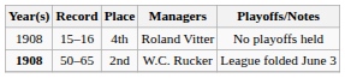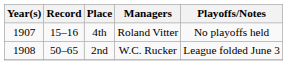 <table class="wikitable" style="text-align:center; font-size: 95%;">
 <tr>
 <th>Year(s)</th>
 <th>Record</th>
 <th>Place</th>
 <th>Managers</th>
 <th>Playoffs/Notes</th>
 </tr>
 <tr align=center>
-<td>1908</td>
+<td>1907</td>
 <td>15–16</td>
 <td>4th</td>
 <td>Roland Vitter</td>
 <td>No playoffs held</td>
 </tr>
 <tr align=center>
-<td><strong>1908</strong></td>
+<td>1908</td>
 <td>50–65</td>
 <td>2nd</td>
 <td>W.C. Rucker</td>
 <td>League folded June 3</td>
 </tr>
 <tr align=center>
 </tr>
 </table>
